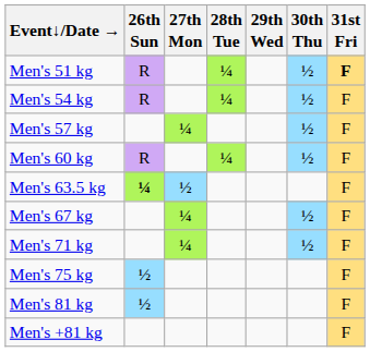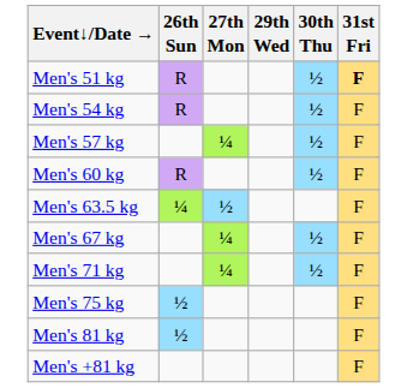 <table class="wikitable" style="margin:0.5em auto; font-size:90%; line-height:1.25em; text-align:center;">
 <tr>
 <th>Event↓/Date →</th>
 <th>26th<br>Sun</th>
 <th>27th<br>Mon</th>
-<th>28th<br>Tue</th>
 <th>29th<br>Wed</th>
 <th>30th<br>Thu</th>
 <th>31st<br>Fri</th>
 </tr>
 <tr>
 <td align="left"><a href='#'>Men's 51 kg</a></td>
 <td bgcolor="#D0A9F5">R</td>
 <td></td>
-<td bgcolor="#AFF55B">¼</td>
 <td></td>
 <td bgcolor="#97DEFF">½</td>
 <td bgcolor="#FFDF80"><strong>F</strong></td>
 </tr>
 <tr>
 <td align="left"><a href='#'>Men's 54 kg</a></td>
 <td bgcolor="#D0A9F5">R</td>
 <td></td>
-<td bgcolor="#AFF55B">¼</td>
 <td></td>
 <td bgcolor="#97DEFF">½</td>
 <td bgcolor="#FFDF80">F</td>
 </tr>
 <tr>
 <td align="left"><a href='#'>Men's 57 kg</a></td>
 <td></td>
 <td bgcolor="#AFF55B">¼</td>
 <td></td>
-<td></td>
 <td bgcolor="#97DEFF">½</td>
 <td bgcolor="#FFDF80">F</td>
 </tr>
 <tr>
 <td align="left"><a href='#'>Men's 60 kg</a></td>
 <td bgcolor="#D0A9F5">R</td>
 <td></td>
-<td bgcolor="#AFF55B">¼</td>
 <td></td>
 <td bgcolor="#97DEFF">½</td>
 <td bgcolor="#FFDF80">F</td>
 </tr>
 <tr>
 <td align="left"><a href='#'>Men's 63.5 kg</a></td>
-<td bgcolor="#AFF55B"><strong>¼</strong></td>
+<td bgcolor="#AFF55B">¼</td>
 <td bgcolor="#97DEFF">½</td>
-<td></td>
 <td></td>
 <td></td>
 <td bgcolor="#FFDF80">F</td>
 </tr>
 <tr>
 <td align="left"><a href='#'>Men's 67 kg</a></td>
 <td></td>
 <td bgcolor="#AFF55B">¼</td>
 <td></td>
-<td></td>
 <td bgcolor="#97DEFF">½</td>
 <td bgcolor="#FFDF80">F</td>
 </tr>
 <tr>
 <td align="left"><a href='#'>Men's 71 kg</a></td>
 <td></td>
 <td bgcolor="#AFF55B">¼</td>
 <td></td>
-<td></td>
 <td bgcolor="#97DEFF">½</td>
 <td bgcolor="#FFDF80">F</td>
 </tr>
 <tr>
 <td align="left"><a href='#'>Men's 75 kg</a></td>
 <td bgcolor="#97DEFF">½</td>
-<td></td>
 <td></td>
 <td></td>
 <td></td>
 <td bgcolor="#FFDF80">F</td>
 </tr>
 <tr>
 <td align="left"><a href='#'>Men's 81 kg</a></td>
 <td bgcolor="#97DEFF">½</td>
 <td></td>
 <td></td>
 <td></td>
-<td></td>
 <td bgcolor="#FFDF80">F</td>
 </tr>
 <tr>
 <td align="left"><a href='#'>Men's +81 kg</a></td>
 <td></td>
 <td></td>
 <td></td>
 <td></td>
-<td></td>
 <td bgcolor="#FFDF80">F</td>
 </tr>
 </table>
